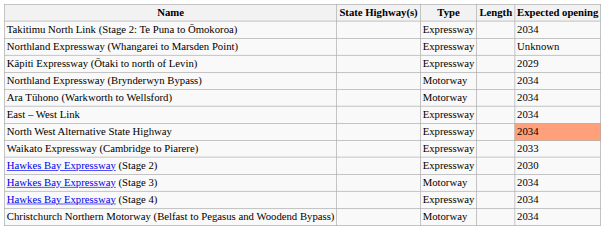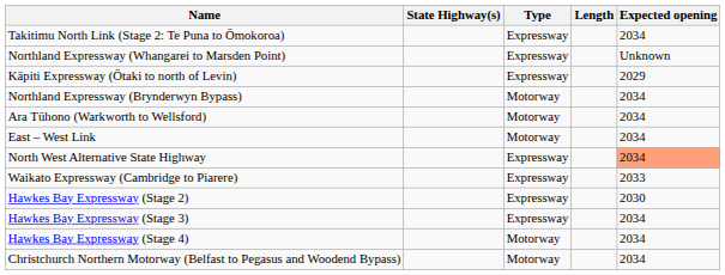 <table class="wikitable sortable">
 <tr>
 <th>Name</th>
 <th>State Highway(s)</th>
 <th>Type</th>
 <th>Length</th>
 <th>Expected opening</th>
 </tr>
 <tr>
 <td>Takitimu North Link (Stage 2: Te Puna to Ōmokoroa)</td>
 <td></td>
 <td>Expressway</td>
 <td></td>
 <td>2034</td>
 </tr>
 <tr>
 <td>Northland Expressway (Whangarei to Marsden Point)</td>
 <td></td>
 <td>Expressway</td>
 <td></td>
 <td>Unknown</td>
 </tr>
 <tr>
 <td>Kāpiti Expressway (Ōtaki to north of Levin)</td>
 <td></td>
 <td>Expressway</td>
 <td></td>
 <td>2029</td>
 </tr>
 <tr>
 <td>Northland Expressway (Brynderwyn Bypass)</td>
 <td></td>
 <td>Motorway</td>
 <td></td>
 <td>2034</td>
 </tr>
 <tr>
 <td>Ara Tūhono (Warkworth to Wellsford)</td>
 <td></td>
 <td>Motorway</td>
 <td></td>
 <td>2034</td>
 </tr>
 <tr>
 <td>East – West Link</td>
 <td></td>
-<td>Expressway</td>
+<td>Motorway</td>
 <td></td>
 <td>2034</td>
 </tr>
 <tr>
 <td>North West Alternative State Highway</td>
 <td></td>
 <td>Expressway</td>
 <td></td>
 <td style="background: lightsalmon;">2034</td>
 </tr>
 <tr>
 <td>Waikato Expressway (Cambridge to Piarere)</td>
 <td></td>
 <td>Expressway</td>
 <td></td>
 <td>2033</td>
 </tr>
 <tr>
 <td><a href='#'>Hawkes Bay Expressway</a> (Stage 2)</td>
 <td></td>
 <td>Expressway</td>
 <td></td>
 <td>2030</td>
 </tr>
 <tr>
 <td><a href='#'>Hawkes Bay Expressway</a> (Stage 3)</td>
 <td></td>
-<td>Motorway</td>
+<td>Expressway</td>
 <td></td>
 <td>2034</td>
 </tr>
 <tr>
 <td><a href='#'>Hawkes Bay Expressway</a> (Stage 4)</td>
 <td></td>
-<td>Expressway</td>
+<td>Motorway</td>
 <td></td>
 <td>2034</td>
 </tr>
 <tr>
 <td>Christchurch Northern Motorway (Belfast to Pegasus and Woodend Bypass)</td>
 <td></td>
 <td>Motorway</td>
 <td></td>
 <td>2034</td>
 </tr>
 </table>
